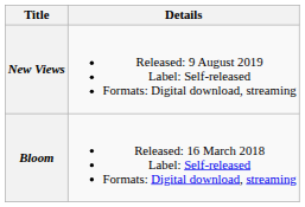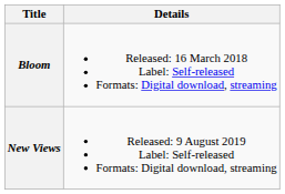 <table class="wikitable plainrowheaders" style="text-align:center;">
 <tr>
 <th>Title</th>
 <th>Details</th>
 </tr>
 <tr>
+<th scope="row"><em>Bloom</em></th>
+<td><br><ul><li>Released: 16 March 2018</li><li>Label: <a href='#'>Self-released</a></li><li>Formats: <a href='#'>Digital download</a>, <a href='#'>streaming</a></li></ul></td>
+</tr>
+<tr>
 <th scope="row"><em>New Views</em></th>
 <td><br><ul><li>Released: 9 August 2019</li><li>Label: Self-released</li><li>Formats: Digital download, streaming</li></ul></td>
 </tr>
-<tr>
-<th scope="row"><em>Bloom</em></th>
-<td><br><ul><li>Released: 16 March 2018</li><li>Label: <a href='#'>Self-released</a></li><li>Formats: <a href='#'>Digital download</a>, <a href='#'>streaming</a></li></ul></td>
-</tr>
 </table>
